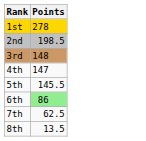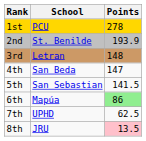 <table class="wikitable">
 <tr>
 <th>Rank</th>
+<th>School</th>
 <th>Points</th>
 </tr>
 <tr bgcolor=gold>
 <td>1st</td>
+<td> <a href='#'>PCU</a></td>
 <td align=right>278   </td>
 </tr>
 <tr bgcolor=silver>
 <td>2nd</td>
-<td align=right>198.5</td>
+<td> <a href='#'>St. Benilde</a></td>
+<td align=right>193.9</td>
 </tr>
 <tr bgcolor=cc9966>
 <td>3rd</td>
+<td> <a href='#'>Letran</a></td>
 <td align=right>148   </td>
 </tr>
 <tr>
 <td>4th</td>
+<td> <a href='#'>San Beda</a></td>
 <td align=right>147   </td>
 </tr>
 <tr>
 <td>5th</td>
-<td align=right>145.5</td>
+<td> <a href='#'>San Sebastian</a></td>
+<td align=right>141.5</td>
 </tr>
 <tr>
 <td>6th</td>
+<td> <a href='#'>Mapúa</a></td>
 <td align=right style="background: lightgreen;">86   </td>
 </tr>
 <tr>
 <td>7th</td>
+<td> <a href='#'>UPHD</a></td>
 <td align=right>62.5</td>
 </tr>
 <tr>
 <td>8th</td>
-<td align=right>13.5</td>
+<td> <a href='#'>JRU</a></td>
+<td align=right style="background: pink;">13.5</td>
 </tr>
 </table>
